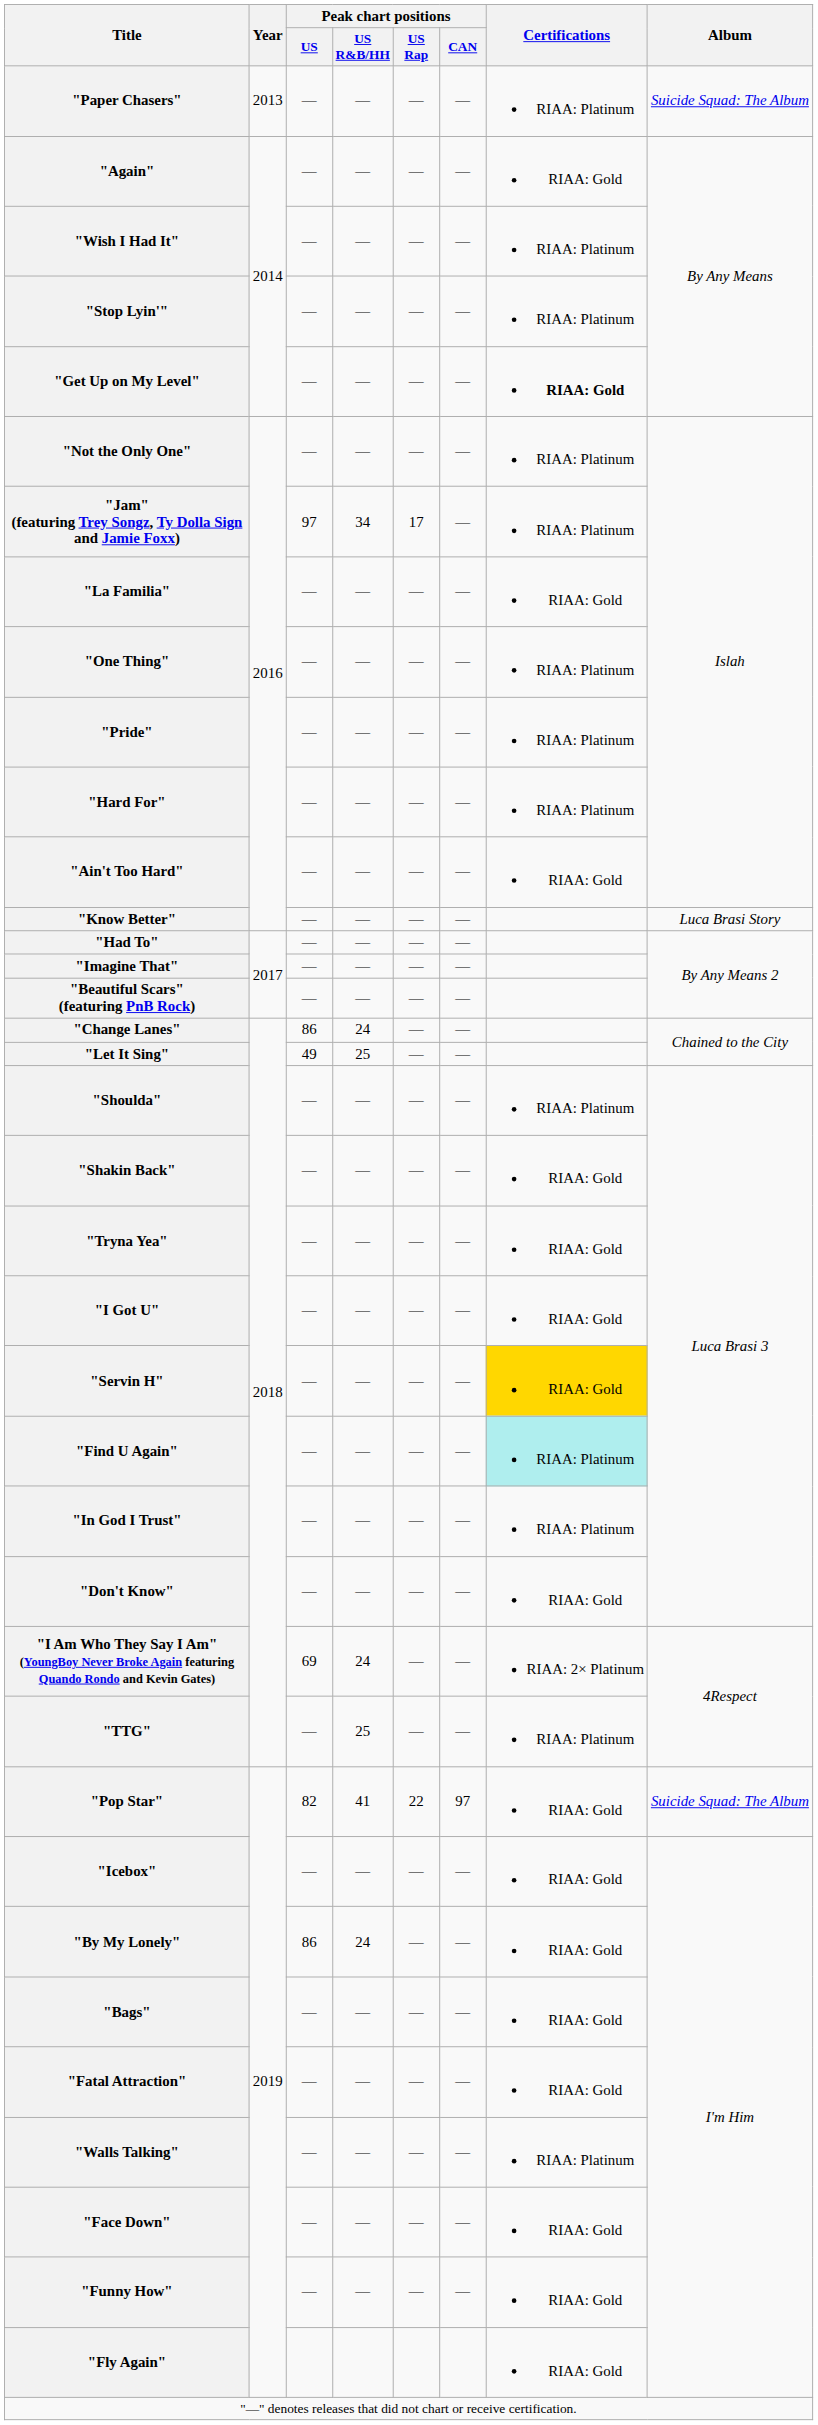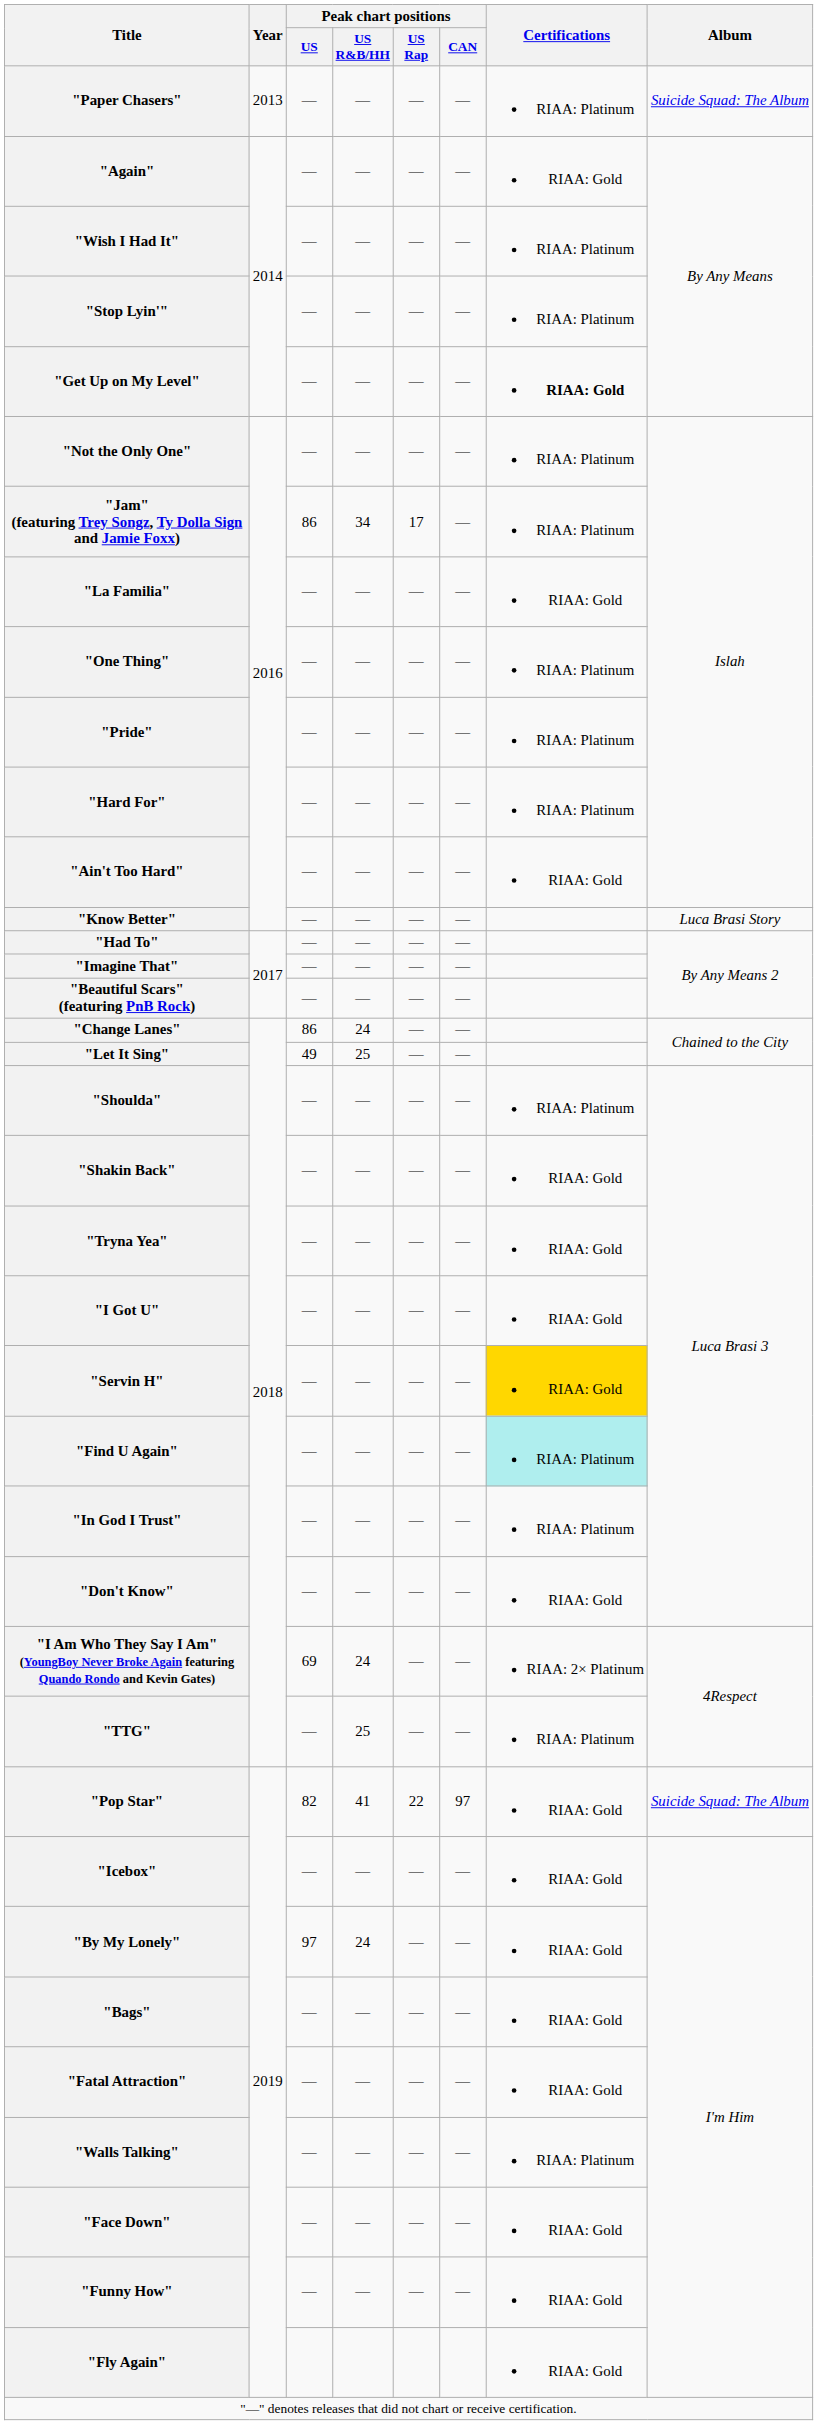 <table class="wikitable plainrowheaders" style="text-align:center;">
 <tr>
 <th scope="col" rowspan="2" style="width:16em;">Title</th>
 <th scope="col" rowspan="2">Year</th>
 <th scope="col" colspan="4">Peak chart positions</th>
 <th scope="col" rowspan="2"><a href='#'>Certifications</a></th>
 <th scope="col" rowspan="2">Album</th>
 </tr>
 <tr>
 <th style="width:3em;font-size:90%;"><a href='#'>US</a><br></th>
 <th style="width:3em;font-size:90%;"><a href='#'>US<br>R&B/HH</a><br></th>
 <th style="width:3em;font-size:90%;"><a href='#'>US<br>Rap</a><br></th>
 <th style="width:3em;font-size:90%;"><a href='#'>CAN</a><br></th>
 </tr>
 <tr>
 <th scope="row">"Paper Chasers"</th>
 <td>2013</td>
 <td>—</td>
 <td>—</td>
 <td>—</td>
 <td>—</td>
 <td><br><ul><li>RIAA: Platinum</li></ul></td>
 <td><em><a href='#'>Suicide Squad: The Album</a></em></td>
 </tr>
 <tr>
 <th scope="row">"Again"</th>
 <td rowspan="4">2014</td>
 <td>—</td>
 <td>—</td>
 <td>—</td>
 <td>—</td>
 <td><br><ul><li>RIAA: Gold</li></ul></td>
 <td rowspan="4"><em>By Any Means</em></td>
 </tr>
 <tr>
 <th scope="row">"Wish I Had It"</th>
 <td>—</td>
 <td>—</td>
 <td>—</td>
 <td>—</td>
 <td><br><ul><li>RIAA: Platinum</li></ul></td>
 </tr>
 <tr>
 <th scope="row">"Stop Lyin'"</th>
 <td>—</td>
 <td>—</td>
 <td>—</td>
 <td>—</td>
 <td><br><ul><li>RIAA: Platinum</li></ul></td>
 </tr>
 <tr>
 <th scope="row">"Get Up on My Level"</th>
 <td>—</td>
 <td>—</td>
 <td>—</td>
 <td>—</td>
 <td><strong><br><ul><li>RIAA: Gold</li></ul></strong></td>
 </tr>
 <tr>
 <th scope="row">"Not the Only One"</th>
 <td rowspan="8">2016</td>
 <td>—</td>
 <td>—</td>
 <td>—</td>
 <td>—</td>
 <td><br><ul><li>RIAA: Platinum</li></ul></td>
 <td rowspan="7"><em>Islah</em></td>
 </tr>
 <tr>
 <th scope="row">"Jam" <br><span>(featuring <a href='#'>Trey Songz</a>, <a href='#'>Ty Dolla Sign</a> and <a href='#'>Jamie Foxx</a>)</span></th>
-<td>97</td>
+<td>86</td>
 <td>34</td>
 <td>17</td>
 <td>—</td>
 <td><br><ul><li>RIAA: Platinum</li></ul></td>
 </tr>
 <tr>
 <th scope="row">"La Familia"</th>
 <td>—</td>
 <td>—</td>
 <td>—</td>
 <td>—</td>
 <td><br><ul><li>RIAA: Gold</li></ul></td>
 </tr>
 <tr>
 <th scope="row">"One Thing"</th>
 <td>—</td>
 <td>—</td>
 <td>—</td>
 <td>—</td>
 <td><br><ul><li>RIAA: Platinum</li></ul></td>
 </tr>
 <tr>
 <th scope="row">"Pride"</th>
 <td>—</td>
 <td>—</td>
 <td>—</td>
 <td>—</td>
 <td><br><ul><li>RIAA: Platinum</li></ul></td>
 </tr>
 <tr>
 <th scope="row">"Hard For"</th>
 <td>—</td>
 <td>—</td>
 <td>—</td>
 <td>—</td>
 <td><br><ul><li>RIAA: Platinum</li></ul></td>
 </tr>
 <tr>
 <th scope="row">"Ain't Too Hard"</th>
 <td>—</td>
 <td>—</td>
 <td>—</td>
 <td>—</td>
 <td><br><ul><li>RIAA: Gold</li></ul></td>
 </tr>
 <tr>
 <th scope="row">"Know Better"</th>
 <td>—</td>
 <td>—</td>
 <td>—</td>
 <td>—</td>
 <td></td>
 <td><em>Luca Brasi Story</em></td>
 </tr>
 <tr>
 <th scope="row">"Had To"</th>
 <td rowspan="3">2017</td>
 <td>—</td>
 <td>—</td>
 <td>—</td>
 <td>—</td>
 <td></td>
 <td rowspan="3"><em>By Any Means 2</em></td>
 </tr>
 <tr>
 <th scope="row">"Imagine That"</th>
 <td>—</td>
 <td>—</td>
 <td>—</td>
 <td>—</td>
 <td></td>
 </tr>
 <tr>
 <th scope="row">"Beautiful Scars" <br><span>(featuring <a href='#'>PnB Rock</a>)</span></th>
 <td>—</td>
 <td>—</td>
 <td>—</td>
 <td>—</td>
 <td></td>
 </tr>
 <tr>
 <th scope="row">"Change Lanes"</th>
 <td rowspan="12">2018</td>
 <td>86</td>
 <td>24</td>
 <td>—</td>
 <td>—</td>
 <td></td>
 <td rowspan="2"><em>Chained to the City</em></td>
 </tr>
 <tr>
 <th scope="row">"Let It Sing"</th>
 <td>49</td>
 <td>25</td>
 <td>—</td>
 <td>—</td>
 <td></td>
 </tr>
 <tr>
 <th scope="row">"Shoulda"</th>
 <td>—</td>
 <td>—</td>
 <td>—</td>
 <td>—</td>
 <td><br><ul><li>RIAA: Platinum</li></ul></td>
 <td rowspan="8"><em>Luca Brasi 3</em></td>
 </tr>
 <tr>
 <th scope="row">"Shakin Back"</th>
 <td>—</td>
 <td>—</td>
 <td>—</td>
 <td>—</td>
 <td><br><ul><li>RIAA: Gold</li></ul></td>
 </tr>
 <tr>
 <th scope="row">"Tryna Yea"</th>
 <td>—</td>
 <td>—</td>
 <td>—</td>
 <td>—</td>
 <td><br><ul><li>RIAA: Gold</li></ul></td>
 </tr>
 <tr>
 <th scope="row">"I Got U"</th>
 <td>—</td>
 <td>—</td>
 <td>—</td>
 <td>—</td>
 <td><br><ul><li>RIAA: Gold</li></ul></td>
 </tr>
 <tr>
 <th scope="row">"Servin H"</th>
 <td>—</td>
 <td>—</td>
 <td>—</td>
 <td>—</td>
 <td style="background: gold;"><br><ul><li>RIAA: Gold</li></ul></td>
 </tr>
 <tr>
 <th scope="row">"Find U Again"</th>
 <td>—</td>
 <td>—</td>
 <td>—</td>
 <td>—</td>
 <td style="background: paleturquoise;"><br><ul><li>RIAA: Platinum</li></ul></td>
 </tr>
 <tr>
 <th scope="row">"In God I Trust"</th>
 <td>—</td>
 <td>—</td>
 <td>—</td>
 <td>—</td>
 <td><br><ul><li>RIAA: Platinum</li></ul></td>
 </tr>
 <tr>
 <th scope="row">"Don't Know"</th>
 <td>—</td>
 <td>—</td>
 <td>—</td>
 <td>—</td>
 <td><br><ul><li>RIAA: Gold</li></ul></td>
 </tr>
 <tr>
 <th scope="row">"I Am Who They Say I Am"<br><small>(<a href='#'>YoungBoy Never Broke Again</a> featuring <a href='#'>Quando Rondo</a> and Kevin Gates)</small></th>
 <td>69</td>
 <td>24</td>
 <td>—</td>
 <td>—</td>
 <td><br><ul><li>RIAA: 2× Platinum</li></ul></td>
 <td rowspan="2"><em>4Respect</em></td>
 </tr>
 <tr>
 <th scope="row">"TTG"<br></th>
 <td>—</td>
 <td>25</td>
 <td>—</td>
 <td>—</td>
 <td><br><ul><li>RIAA: Platinum</li></ul></td>
 </tr>
 <tr>
 <th scope="row">"Pop Star"<br></th>
 <td rowspan="9">2019</td>
 <td>82</td>
 <td>41</td>
 <td>22</td>
 <td>97</td>
 <td><br><ul><li>RIAA: Gold</li></ul></td>
 <td><em><a href='#'>Suicide Squad: The Album</a></em></td>
 </tr>
 <tr>
 <th scope="row">"Icebox"</th>
 <td>—</td>
 <td>—</td>
 <td>—</td>
 <td>—</td>
 <td><br><ul><li>RIAA: Gold</li></ul></td>
 <td rowspan="8"><em>I'm Him</em></td>
 </tr>
 <tr>
 <th scope="row">"By My Lonely"</th>
-<td>86</td>
+<td>97</td>
 <td>24</td>
 <td>—</td>
 <td>—</td>
 <td><br><ul><li>RIAA: Gold</li></ul></td>
 </tr>
 <tr>
 <th scope="row">"Bags"</th>
 <td>—</td>
 <td>—</td>
 <td>—</td>
 <td>—</td>
 <td><br><ul><li>RIAA: Gold</li></ul></td>
 </tr>
 <tr>
 <th scope="row">"Fatal Attraction"</th>
 <td>—</td>
 <td>—</td>
 <td>—</td>
 <td>—</td>
 <td><br><ul><li>RIAA: Gold</li></ul></td>
 </tr>
 <tr>
 <th scope="row">"Walls Talking"</th>
 <td>—</td>
 <td>—</td>
 <td>—</td>
 <td>—</td>
 <td><br><ul><li>RIAA: Platinum</li></ul></td>
 </tr>
 <tr>
 <th scope="row">"Face Down"</th>
 <td>—</td>
 <td>—</td>
 <td>—</td>
 <td>—</td>
 <td><br><ul><li>RIAA: Gold</li></ul></td>
 </tr>
 <tr>
 <th scope="row">"Funny How"</th>
 <td>—</td>
 <td>—</td>
 <td>—</td>
 <td>—</td>
 <td><br><ul><li>RIAA: Gold</li></ul></td>
 </tr>
 <tr>
 <th scope="row">"Fly Again"</th>
 <td></td>
 <td></td>
 <td></td>
 <td></td>
 <td><br><ul><li>RIAA: Gold</li></ul></td>
 </tr>
 <tr>
 <td colspan="8" style="font-size:90%">"—" denotes releases that did not chart or receive certification.</td>
 </tr>
 </table>
